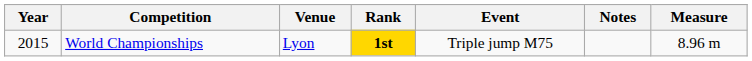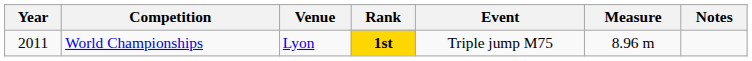 <table class="wikitable sortable" width=55% style="font-size:90%; text-align:center;">
 <tr>
 <th>Year</th>
 <th>Competition</th>
 <th>Venue</th>
 <th>Rank</th>
 <th>Event</th>
+<th>Measure</th>
 <th>Notes</th>
-<th>Measure</th>
 </tr>
 <tr>
-<td rowspan=1>2015</td>
+<td rowspan=1>2011</td>
 <td rowspan=1 align=left><a href='#'>World Championships</a></td>
 <td rowspan=1 align=left> <a href='#'>Lyon</a></td>
 <td bgcolor=gold><strong>1st</strong></td>
 <td>Triple jump M75</td>
+<td>8.96 m</td>
 <td></td>
-<td>8.96 m</td>
 </tr>
 </table>
